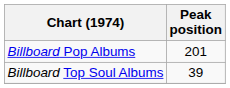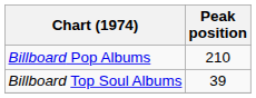 <table class="wikitable">
 <tr>
 <th>Chart (1974)</th>
 <th>Peak<br>position</th>
 </tr>
 <tr>
 <td><a href='#'><em>Billboard</em> Pop Albums</a></td>
-<td align=center>201</td>
+<td align=center>210</td>
 </tr>
 <tr>
 <td><em>Billboard</em> <a href='#'>Top Soul Albums</a></td>
 <td align=center>39</td>
 </tr>
 <tr>
 </tr>
 </table>
